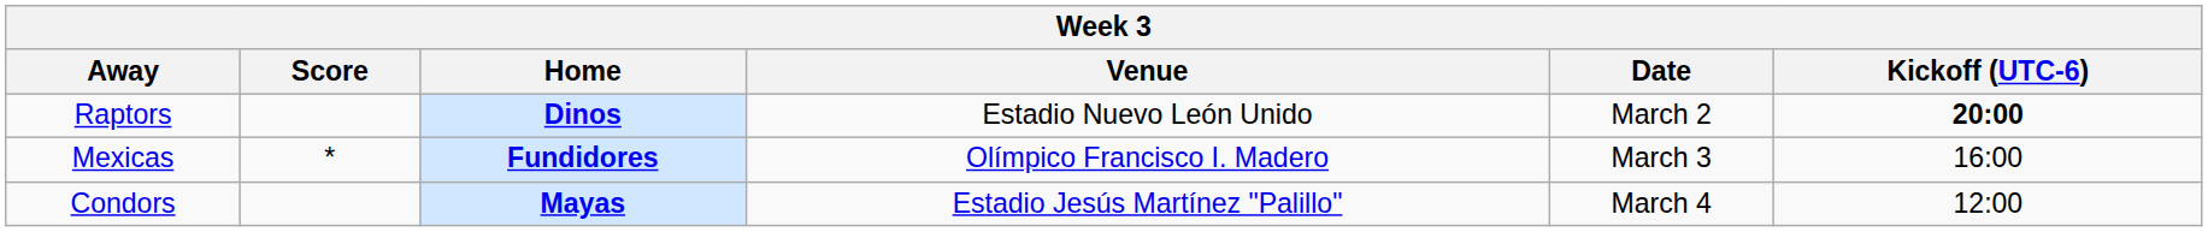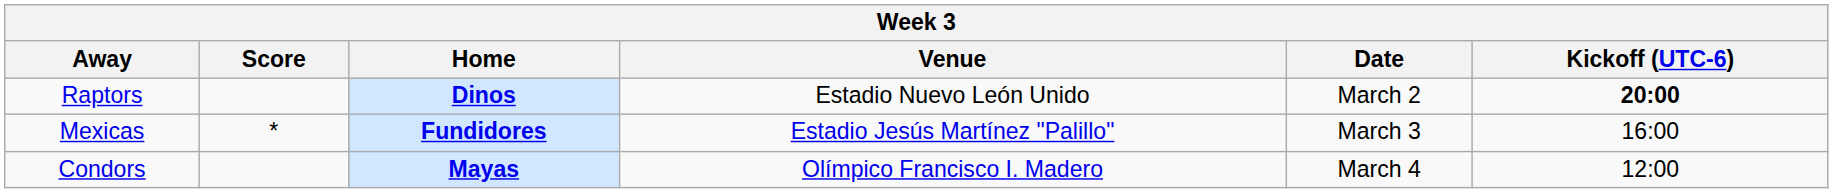 <table class="wikitable mw-collapsible mw-collapsed" style="width:80%;">
 <tr>
 <th colspan="8">Week 3</th>
 </tr>
 <tr>
 <th>Away</th>
 <th>Score</th>
 <th>Home</th>
 <th>Venue</th>
 <th>Date</th>
 <th>Kickoff (<a href='#'>UTC-6</a>)</th>
 </tr>
 <tr align="center">
 <td><a href='#'>Raptors</a></td>
 <td></td>
 <td bgcolor="#D0E7FF"><strong><a href='#'>Dinos</a></strong></td>
 <td>Estadio Nuevo León Unido</td>
 <td>March 2</td>
 <td><strong>20:00</strong></td>
 </tr>
 <tr align="center">
 <td><a href='#'>Mexicas</a></td>
 <td> *</td>
 <td bgcolor="#D0E7FF"><strong><a href='#'>Fundidores</a></strong></td>
-<td><a href='#'>Olímpico Francisco I. Madero</a></td>
+<td><a href='#'>Estadio Jesús Martínez "Palillo"</a></td>
 <td>March 3</td>
 <td>16:00</td>
 </tr>
 <tr align="center">
 <td><a href='#'>Condors</a></td>
 <td></td>
 <td bgcolor="#D0E7FF"><strong><a href='#'>Mayas</a></strong></td>
-<td><a href='#'>Estadio Jesús Martínez "Palillo"</a></td>
+<td><a href='#'>Olímpico Francisco I. Madero</a></td>
 <td>March 4</td>
 <td>12:00</td>
 </tr>
 </table>
